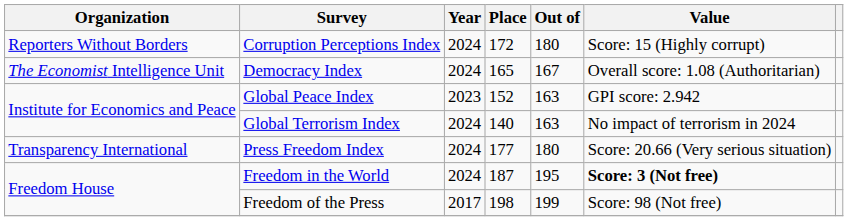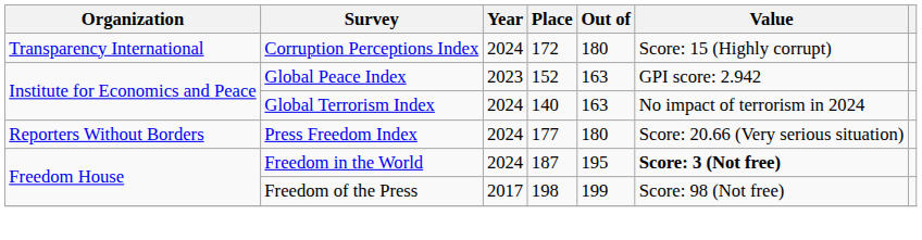 <table class="wikitable sortable" style="text-align:left">
 <tr>
 <th>Organization</th>
 <th>Survey</th>
 <th>Year</th>
 <th>Place</th>
 <th>Out of</th>
 <th>Value</th>
 <th></th>
 </tr>
 <tr>
-<td><a href='#'>Reporters Without Borders</a></td>
+<td><a href='#'>Transparency International</a></td>
 <td><a href='#'>Corruption Perceptions Index</a></td>
 <td>2024</td>
 <td>172 </td>
 <td>180</td>
 <td>Score: 15 (Highly corrupt)</td>
-<td></td>
-</tr>
-<tr>
-<td><a href='#'><em>The Economist</em> Intelligence Unit</a></td>
-<td><a href='#'>Democracy Index</a></td>
-<td>2024</td>
-<td>165</td>
-<td>167</td>
-<td>Overall score: 1.08 (Authoritarian)</td>
 <td></td>
 </tr>
 <tr>
 <td rowspan="2"><a href='#'>Institute for Economics and Peace</a></td>
 <td><a href='#'>Global Peace Index</a></td>
 <td>2023</td>
 <td>152 </td>
 <td>163</td>
 <td>GPI score: 2.942</td>
 <td></td>
 </tr>
 <tr>
 <td><a href='#'>Global Terrorism Index</a></td>
 <td>2024</td>
 <td>140</td>
 <td>163</td>
 <td>No impact of terrorism in 2024</td>
 <td></td>
 </tr>
 <tr>
-<td><a href='#'>Transparency International</a></td>
+<td><a href='#'>Reporters Without Borders</a></td>
 <td><a href='#'>Press Freedom Index</a></td>
 <td>2024</td>
 <td>177 </td>
 <td>180</td>
 <td>Score: 20.66 (Very serious situation)</td>
 <td></td>
 </tr>
 <tr>
 <td rowspan="2"><a href='#'>Freedom House</a></td>
 <td><a href='#'>Freedom in the World</a></td>
 <td>2024</td>
 <td>187 </td>
 <td>195</td>
 <td><strong>Score: 3 (Not free)</strong></td>
 <td></td>
 </tr>
 <tr>
 <td>Freedom of the Press</td>
 <td>2017</td>
 <td>198 </td>
 <td>199</td>
 <td>Score: 98 (Not free)</td>
 <td></td>
 </tr>
 <tr>
 </tr>
 </table>
